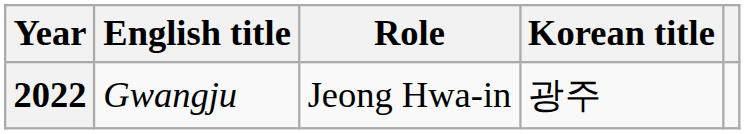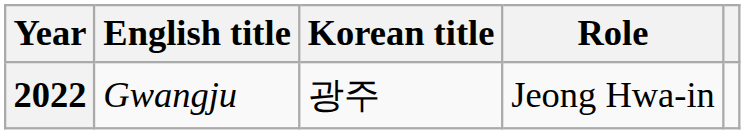 <table class="wikitable plainrowheaders sortable">
 <tr>
 <th scope="col">Year</th>
 <th scope="col">English title</th>
+<th scope="col">Korean title</th>
 <th scope="col">Role</th>
-<th scope="col">Korean title</th>
 <th scope="col" class="unsortable"></th>
 </tr>
 <tr>
 <th scope="row">2022</th>
 <td><em>Gwangju</em></td>
+<td>광주</td>
 <td>Jeong Hwa-in</td>
-<td>광주</td>
 <td></td>
 </tr>
 </table>
